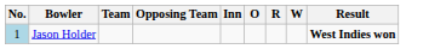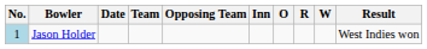 <table class="wikitable sortable">
 <tr align=center>
 <th>No.</th>
 <th>Bowler</th>
+<th>Date</th>
 <th>Team</th>
 <th>Opposing Team</th>
 <th scope="col" style="width:20px;">Inn</th>
 <th scope="col" style="width:20px;">O</th>
 <th scope="col" style="width:20px;">R</th>
 <th scope="col" style="width:20px;">W</th>
 <th>Result</th>
 </tr>
 <tr align=center>
 <td style="background: lightblue;">1</td>
 <td><a href='#'>Jason Holder</a></td>
 <td></td>
 <td></td>
 <td></td>
 <td></td>
 <td></td>
 <td></td>
-<td><strong>West Indies won</strong></td>
+<td></td>
+<td>West Indies won</td>
 </tr>
 </table>
